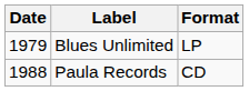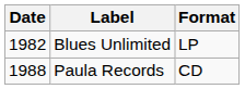 <table class="wikitable">
 <tr>
 <th>Date</th>
 <th>Label</th>
 <th>Format</th>
 </tr>
 <tr>
-<td>1979</td>
+<td>1982</td>
 <td>Blues Unlimited</td>
 <td>LP</td>
 </tr>
 <tr>
 <td>1988</td>
 <td>Paula Records</td>
 <td>CD</td>
 </tr>
 </table>
